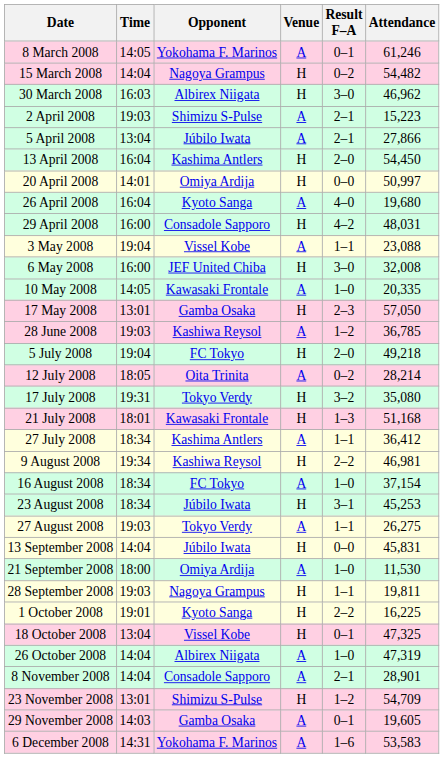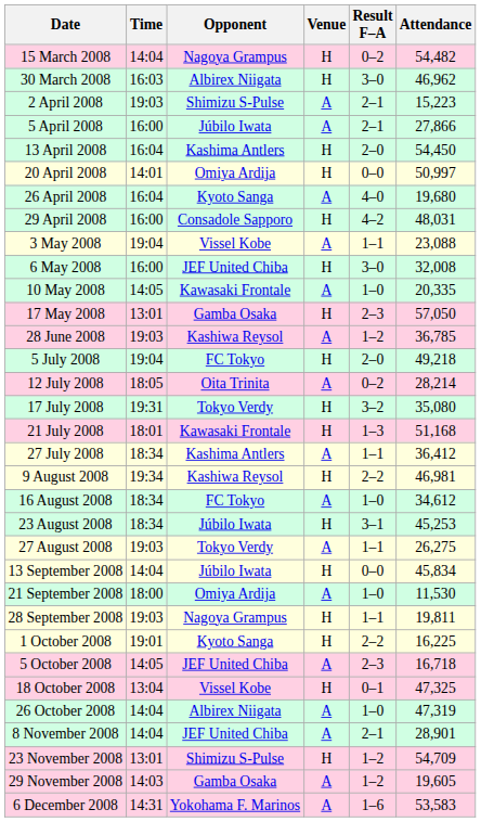 <table class="wikitable sortable" style="text-align:center;">
 <tr>
 <th>Date</th>
 <th>Time</th>
 <th>Opponent</th>
 <th>Venue</th>
 <th>Result<br>F–A</th>
 <th>Attendance</th>
-</tr>
-<tr bgcolor="#ffd0e3">
-<td>8 March 2008</td>
-<td>14:05</td>
-<td><a href='#'>Yokohama F. Marinos</a></td>
-<td><a href='#'>A</a></td>
-<td>0–1</td>
-<td>61,246</td>
 </tr>
 <tr bgcolor="#ffd0e3">
 <td>15 March 2008</td>
 <td>14:04</td>
 <td><a href='#'>Nagoya Grampus</a></td>
 <td>H</td>
 <td>0–2</td>
 <td>54,482</td>
 </tr>
 <tr bgcolor="#d0ffe3">
 <td>30 March 2008</td>
 <td>16:03</td>
 <td><a href='#'>Albirex Niigata</a></td>
 <td>H</td>
 <td>3–0</td>
 <td>46,962</td>
 </tr>
 <tr bgcolor="#d0ffe3">
 <td>2 April 2008</td>
 <td>19:03</td>
 <td><a href='#'>Shimizu S-Pulse</a></td>
 <td><a href='#'>A</a></td>
 <td>2–1</td>
 <td>15,223</td>
 </tr>
 <tr bgcolor="#d0ffe3">
 <td>5 April 2008</td>
-<td>13:04</td>
+<td>16:00</td>
 <td><a href='#'>Júbilo Iwata</a></td>
 <td><a href='#'>A</a></td>
 <td>2–1</td>
 <td>27,866</td>
 </tr>
 <tr bgcolor="#d0ffe3">
 <td>13 April 2008</td>
 <td>16:04</td>
 <td><a href='#'>Kashima Antlers</a></td>
 <td>H</td>
 <td>2–0</td>
 <td>54,450</td>
 </tr>
 <tr bgcolor="#ffffdd">
 <td>20 April 2008</td>
 <td>14:01</td>
 <td><a href='#'>Omiya Ardija</a></td>
 <td>H</td>
 <td>0–0</td>
 <td>50,997</td>
 </tr>
 <tr bgcolor="#d0ffe3">
 <td>26 April 2008</td>
 <td>16:04</td>
 <td><a href='#'>Kyoto Sanga</a></td>
 <td><a href='#'>A</a></td>
 <td>4–0</td>
 <td>19,680</td>
 </tr>
 <tr bgcolor="#d0ffe3">
 <td>29 April 2008</td>
 <td>16:00</td>
 <td><a href='#'>Consadole Sapporo</a></td>
 <td>H</td>
 <td>4–2</td>
 <td>48,031</td>
 </tr>
 <tr bgcolor="#ffffdd">
 <td>3 May 2008</td>
 <td>19:04</td>
 <td><a href='#'>Vissel Kobe</a></td>
 <td><a href='#'>A</a></td>
 <td>1–1</td>
 <td>23,088</td>
 </tr>
 <tr bgcolor="#d0ffe3">
 <td>6 May 2008</td>
 <td>16:00</td>
 <td><a href='#'>JEF United Chiba</a></td>
 <td>H</td>
 <td>3–0</td>
 <td>32,008</td>
 </tr>
 <tr bgcolor="#d0ffe3">
 <td>10 May 2008</td>
 <td>14:05</td>
 <td><a href='#'>Kawasaki Frontale</a></td>
 <td><a href='#'>A</a></td>
 <td>1–0</td>
 <td>20,335</td>
 </tr>
 <tr bgcolor="#ffd0e3">
 <td>17 May 2008</td>
 <td>13:01</td>
 <td><a href='#'>Gamba Osaka</a></td>
 <td>H</td>
 <td>2–3</td>
 <td>57,050</td>
 </tr>
 <tr bgcolor="#ffd0e3">
 <td>28 June 2008</td>
 <td>19:03</td>
 <td><a href='#'>Kashiwa Reysol</a></td>
 <td><a href='#'>A</a></td>
 <td>1–2</td>
 <td>36,785</td>
 </tr>
 <tr bgcolor="#d0ffe3">
 <td>5 July 2008</td>
 <td>19:04</td>
 <td><a href='#'>FC Tokyo</a></td>
 <td>H</td>
 <td>2–0</td>
 <td>49,218</td>
 </tr>
 <tr bgcolor="#ffd0e3">
 <td>12 July 2008</td>
 <td>18:05</td>
 <td><a href='#'>Oita Trinita</a></td>
 <td><a href='#'>A</a></td>
 <td>0–2</td>
 <td>28,214</td>
 </tr>
 <tr bgcolor="#d0ffe3">
 <td>17 July 2008</td>
 <td>19:31</td>
 <td><a href='#'>Tokyo Verdy</a></td>
 <td>H</td>
 <td>3–2</td>
 <td>35,080</td>
 </tr>
 <tr bgcolor="#ffd0e3">
 <td>21 July 2008</td>
 <td>18:01</td>
 <td><a href='#'>Kawasaki Frontale</a></td>
 <td>H</td>
 <td>1–3</td>
 <td>51,168</td>
 </tr>
 <tr bgcolor="#ffffdd">
 <td>27 July 2008</td>
 <td>18:34</td>
 <td><a href='#'>Kashima Antlers</a></td>
 <td><a href='#'>A</a></td>
 <td>1–1</td>
 <td>36,412</td>
 </tr>
 <tr bgcolor="#ffffdd">
 <td>9 August 2008</td>
 <td>19:34</td>
 <td><a href='#'>Kashiwa Reysol</a></td>
 <td>H</td>
 <td>2–2</td>
 <td>46,981</td>
 </tr>
 <tr bgcolor="#d0ffe3">
 <td>16 August 2008</td>
 <td>18:34</td>
 <td><a href='#'>FC Tokyo</a></td>
 <td><a href='#'>A</a></td>
 <td>1–0</td>
-<td>37,154</td>
+<td>34,612</td>
 </tr>
 <tr bgcolor="#d0ffe3">
 <td>23 August 2008</td>
 <td>18:34</td>
 <td><a href='#'>Júbilo Iwata</a></td>
 <td>H</td>
 <td>3–1</td>
 <td>45,253</td>
 </tr>
 <tr bgcolor="#ffffdd">
 <td>27 August 2008</td>
 <td>19:03</td>
 <td><a href='#'>Tokyo Verdy</a></td>
 <td><a href='#'>A</a></td>
 <td>1–1</td>
 <td>26,275</td>
 </tr>
 <tr bgcolor="#ffffdd">
 <td>13 September 2008</td>
 <td>14:04</td>
 <td><a href='#'>Júbilo Iwata</a></td>
 <td>H</td>
 <td>0–0</td>
-<td>45,831</td>
+<td>45,834</td>
 </tr>
 <tr bgcolor="#d0ffe3">
 <td>21 September 2008</td>
 <td>18:00</td>
 <td><a href='#'>Omiya Ardija</a></td>
 <td><a href='#'>A</a></td>
 <td>1–0</td>
 <td>11,530</td>
 </tr>
 <tr bgcolor="#ffffdd">
 <td>28 September 2008</td>
 <td>19:03</td>
 <td><a href='#'>Nagoya Grampus</a></td>
 <td>H</td>
 <td>1–1</td>
 <td>19,811</td>
 </tr>
 <tr bgcolor="#ffffdd">
 <td>1 October 2008</td>
 <td>19:01</td>
 <td><a href='#'>Kyoto Sanga</a></td>
 <td>H</td>
 <td>2–2</td>
 <td>16,225</td>
 </tr>
 <tr bgcolor="#ffd0e3">
+<td>5 October 2008</td>
+<td>14:05</td>
+<td><a href='#'>JEF United Chiba</a></td>
+<td><a href='#'>A</a></td>
+<td>2–3</td>
+<td>16,718</td>
+</tr>
+<tr bgcolor="#ffd0e3">
 <td>18 October 2008</td>
 <td>13:04</td>
 <td><a href='#'>Vissel Kobe</a></td>
 <td>H</td>
 <td>0–1</td>
 <td>47,325</td>
 </tr>
 <tr bgcolor="#d0ffe3">
 <td>26 October 2008</td>
 <td>14:04</td>
 <td><a href='#'>Albirex Niigata</a></td>
 <td><a href='#'>A</a></td>
 <td>1–0</td>
 <td>47,319</td>
 </tr>
 <tr bgcolor="#d0ffe3">
 <td>8 November 2008</td>
 <td>14:04</td>
-<td><a href='#'>Consadole Sapporo</a></td>
+<td><a href='#'>JEF United Chiba</a></td>
 <td><a href='#'>A</a></td>
 <td>2–1</td>
 <td>28,901</td>
 </tr>
 <tr bgcolor="#ffd0e3">
 <td>23 November 2008</td>
 <td>13:01</td>
 <td><a href='#'>Shimizu S-Pulse</a></td>
 <td>H</td>
 <td>1–2</td>
 <td>54,709</td>
 </tr>
 <tr bgcolor="#ffd0e3">
 <td>29 November 2008</td>
 <td>14:03</td>
 <td><a href='#'>Gamba Osaka</a></td>
 <td><a href='#'>A</a></td>
-<td>0–1</td>
+<td>1–2</td>
 <td>19,605</td>
 </tr>
 <tr bgcolor="#ffd0e3">
 <td>6 December 2008</td>
 <td>14:31</td>
 <td><a href='#'>Yokohama F. Marinos</a></td>
 <td><a href='#'>A</a></td>
 <td>1–6</td>
 <td>53,583</td>
 </tr>
 </table>
